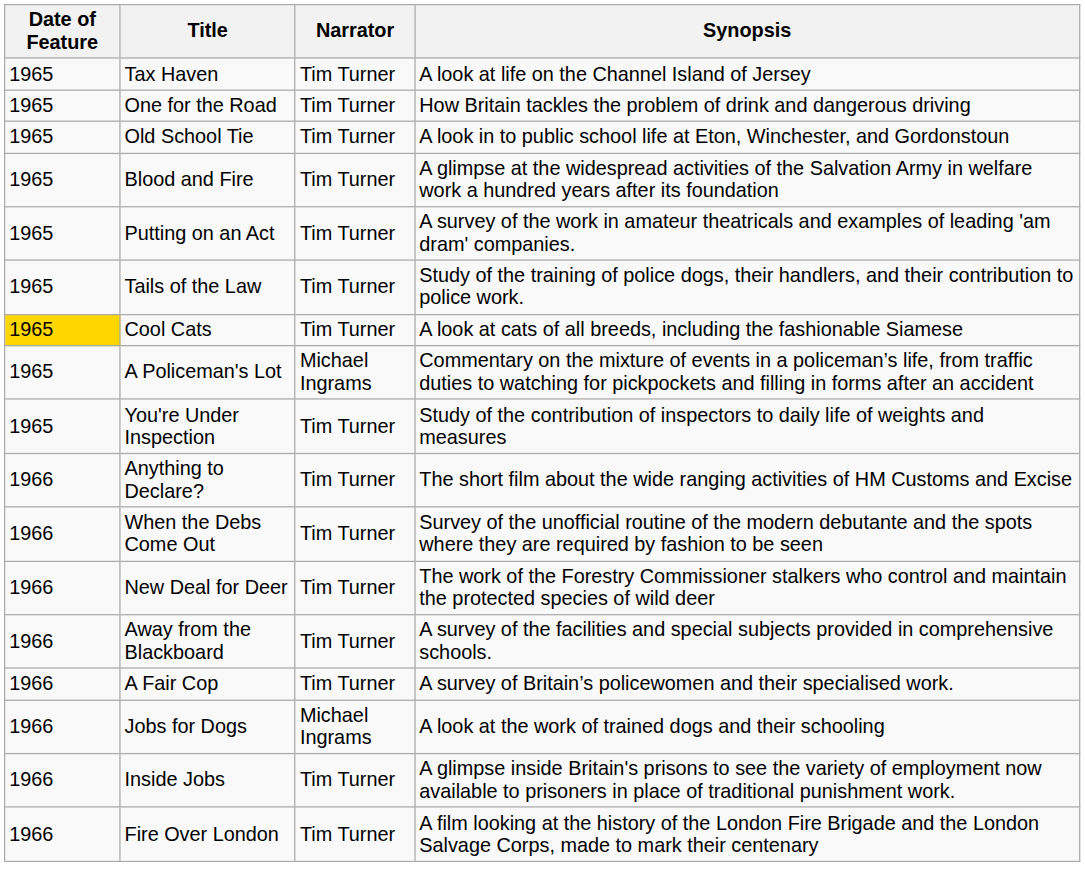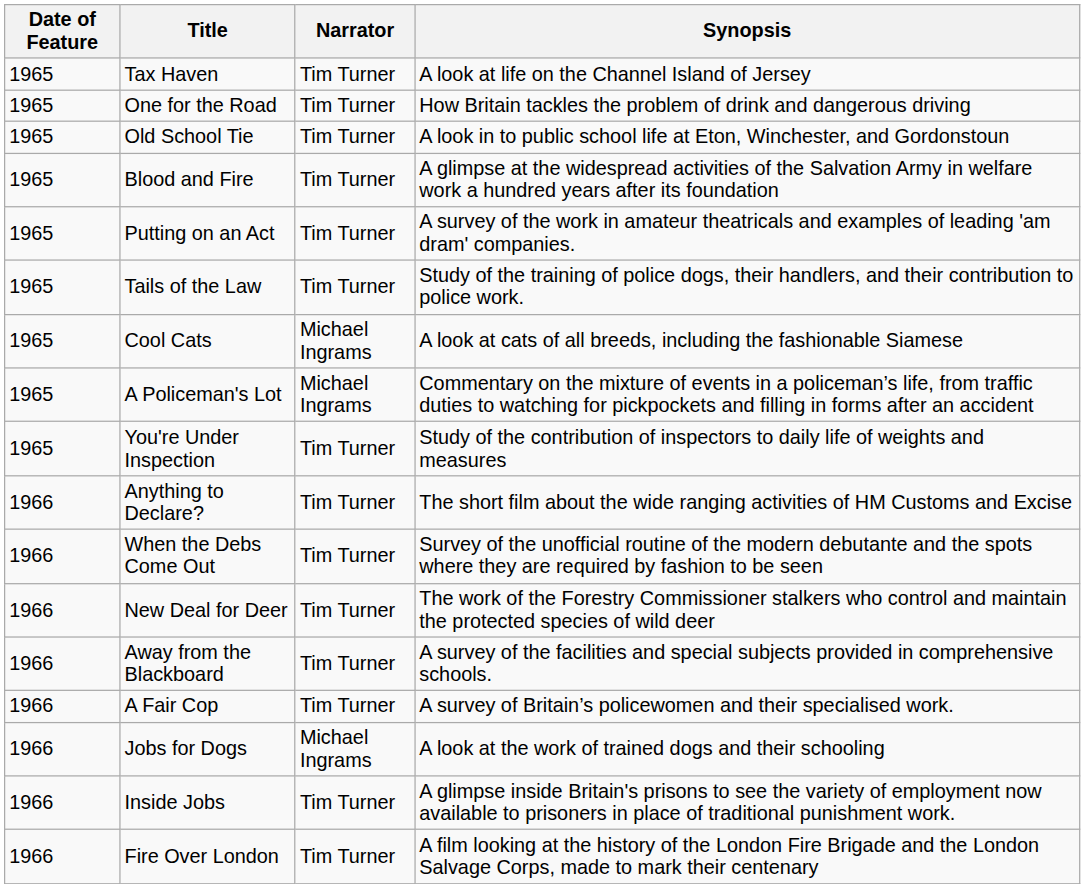 <table class="wikitable">
 <tr>
 <th>Date of Feature</th>
 <th>Title</th>
 <th>Narrator</th>
 <th>Synopsis</th>
 </tr>
 <tr>
 <td>1965</td>
 <td>Tax Haven</td>
 <td>Tim Turner</td>
 <td>A look at life on the Channel Island of Jersey</td>
 </tr>
 <tr>
 <td>1965</td>
 <td>One for the Road</td>
 <td>Tim Turner</td>
 <td>How Britain tackles the problem of drink and dangerous driving</td>
 </tr>
 <tr>
 <td>1965</td>
 <td>Old School Tie</td>
 <td>Tim Turner</td>
 <td>A look in to public school life at Eton, Winchester, and Gordonstoun</td>
 </tr>
 <tr>
 <td>1965</td>
 <td>Blood and Fire</td>
 <td>Tim Turner</td>
 <td>A glimpse at the widespread activities of the Salvation Army in welfare work a hundred years after its foundation</td>
 </tr>
 <tr>
 <td>1965</td>
 <td>Putting on an Act</td>
 <td>Tim Turner</td>
 <td>A survey of the work in amateur theatricals and examples of leading 'am dram' companies.</td>
 </tr>
 <tr>
 <td>1965</td>
 <td>Tails of the Law</td>
 <td>Tim Turner</td>
 <td>Study of the training of police dogs, their handlers, and their contribution to police work.</td>
 </tr>
 <tr>
-<td style="background: gold;">1965</td>
+<td>1965</td>
 <td>Cool Cats</td>
-<td>Tim Turner</td>
+<td>Michael Ingrams</td>
 <td>A look at cats of all breeds, including the fashionable Siamese</td>
 </tr>
 <tr>
 <td>1965</td>
 <td>A Policeman's Lot</td>
 <td>Michael Ingrams</td>
 <td>Commentary on the mixture of events in a policeman’s life, from traffic duties to watching for pickpockets and filling in forms after an accident</td>
 </tr>
 <tr>
 <td>1965</td>
 <td>You're Under Inspection</td>
 <td>Tim Turner</td>
 <td>Study of the contribution of inspectors to daily life of weights and measures</td>
 </tr>
 <tr>
 <td>1966</td>
 <td>Anything to Declare?</td>
 <td>Tim Turner</td>
 <td>The short film about the wide ranging activities of HM Customs and Excise</td>
 </tr>
 <tr>
 <td>1966</td>
 <td>When the Debs Come Out</td>
 <td>Tim Turner</td>
 <td>Survey of the unofficial routine of the modern debutante and the spots where they are required by fashion to be seen</td>
 </tr>
 <tr>
 <td>1966</td>
 <td>New Deal for Deer</td>
 <td>Tim Turner</td>
 <td>The work of the Forestry Commissioner stalkers who control and maintain the protected species of wild deer</td>
 </tr>
 <tr>
 <td>1966</td>
 <td>Away from the Blackboard</td>
 <td>Tim Turner</td>
 <td>A survey of the facilities and special subjects provided in comprehensive schools.</td>
 </tr>
 <tr>
 <td>1966</td>
 <td>A Fair Cop</td>
 <td>Tim Turner</td>
 <td>A survey of Britain’s policewomen and their specialised work.</td>
 </tr>
 <tr>
 <td>1966</td>
 <td>Jobs for Dogs</td>
 <td>Michael Ingrams</td>
 <td>A look at the work of trained dogs and their schooling</td>
 </tr>
 <tr>
 <td>1966</td>
 <td>Inside Jobs</td>
 <td>Tim Turner</td>
 <td>A glimpse inside Britain's prisons to see the variety of employment now available to prisoners in place of traditional punishment work.</td>
 </tr>
 <tr>
 <td>1966</td>
 <td>Fire Over London</td>
 <td>Tim Turner</td>
 <td>A film looking at the history of the London Fire Brigade and the London Salvage Corps, made to mark their centenary</td>
 </tr>
 </table>
